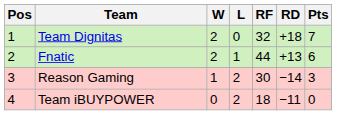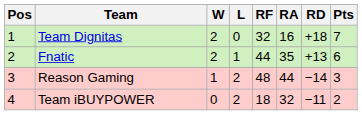 <table class="wikitable">
 <tr>
 <th width="20px">Pos</th>
 <th width="200px">Team</th>
 <th width="20px">W</th>
 <th width="20px">L</th>
 <th width="20px">RF</th>
+<th width="20px">RA</th>
 <th width="20px">RD</th>
 <th width="20px">Pts</th>
 </tr>
 <tr style="background: #D0F0C0;">
 <td>1</td>
 <td><a href='#'>Team Dignitas</a></td>
 <td>2</td>
 <td>0</td>
 <td>32</td>
+<td>16</td>
 <td>+18</td>
 <td>7</td>
 </tr>
 <tr style="background: #D0F0C0;">
 <td>2</td>
 <td><a href='#'>Fnatic</a></td>
 <td>2</td>
 <td>1</td>
 <td>44</td>
+<td>35</td>
 <td>+13</td>
 <td>6</td>
 </tr>
 <tr style="background: #FFCCCC;">
 <td>3</td>
 <td>Reason Gaming</td>
 <td>1</td>
 <td>2</td>
-<td>30</td>
+<td>48</td>
+<td>44</td>
 <td>−14</td>
 <td>3</td>
 </tr>
 <tr style="background: #FFCCCC;">
 <td>4</td>
 <td>Team iBUYPOWER</td>
 <td>0</td>
 <td>2</td>
 <td>18</td>
+<td>32</td>
 <td>−11</td>
-<td>0</td>
+<td>2</td>
 </tr>
 </table>
